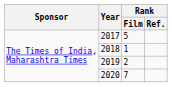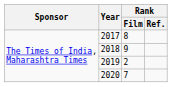 <table class="wikitable">
 <tr>
 <th rowspan="2">Sponsor</th>
 <th rowspan="2">Year</th>
 <th colspan="2">Rank</th>
 </tr>
 <tr>
 <th>Film</th>
 <th>Ref.</th>
 </tr>
 <tr>
 <td rowspan="5"><a href='#'>The Times of India</a>,<br><a href='#'>Maharashtra Times</a></td>
 <td>2017</td>
-<td>5</td>
+<td>8</td>
 <td></td>
 </tr>
 <tr>
 <td>2018</td>
-<td>1</td>
+<td>9</td>
 <td></td>
 </tr>
 <tr>
 <td>2019</td>
 <td>2</td>
 <td></td>
 </tr>
 <tr>
 <td>2020</td>
 <td>7</td>
 <td></td>
 </tr>
 </table>
